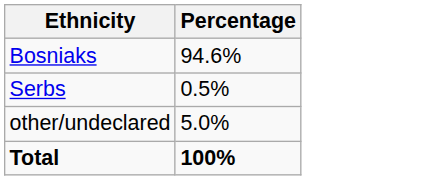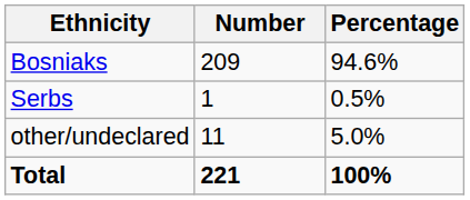 <table class="wikitable">
 <tr>
 <th width="100px">Ethnicity</th>
+<th width="80px">Number</th>
 <th width="80px">Percentage</th>
 </tr>
 <tr>
 <td><a href='#'>Bosniaks</a></td>
+<td>209</td>
 <td>94.6%</td>
 </tr>
 <tr>
 <td><a href='#'>Serbs</a></td>
+<td>1</td>
 <td>0.5%</td>
 </tr>
 <tr>
 <td>other/undeclared</td>
+<td>11</td>
 <td>5.0%</td>
 </tr>
 <tr>
 <td><strong>Total</strong></td>
+<td><strong>221</strong></td>
 <td><strong>100%</strong></td>
 </tr>
 </table>
